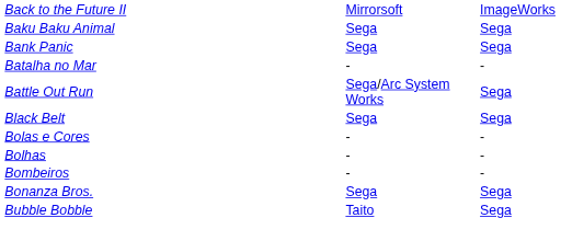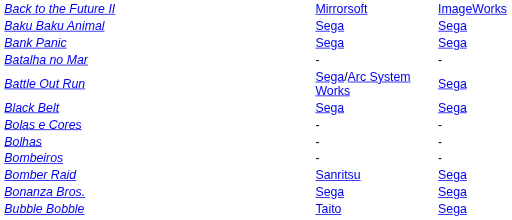 <table style="width:100%;">
 <tr>
 <td style="width:46%;"><em><a href='#'>Back to the Future II</a></em></td>
 <td style="width:18%;"><a href='#'>Mirrorsoft</a></td>
 <td style="width:18%;"><a href='#'>ImageWorks</a></td>
 <td style="width:18%;"></td>
 </tr>
 <tr>
 <td><em><a href='#'>Baku Baku Animal</a></em></td>
 <td><a href='#'>Sega</a></td>
 <td><a href='#'>Sega</a></td>
 <td></td>
 </tr>
 <tr>
 <td><em><a href='#'>Bank Panic</a></em></td>
 <td><a href='#'>Sega</a></td>
 <td><a href='#'>Sega</a></td>
 <td></td>
 </tr>
 <tr>
 <td><em><a href='#'>Batalha no Mar</a></em></td>
 <td>-</td>
 <td>-</td>
 <td></td>
 </tr>
 <tr>
 <td><em><a href='#'>Battle Out Run</a></em></td>
 <td><a href='#'>Sega</a>/<a href='#'>Arc System Works</a></td>
 <td><a href='#'>Sega</a></td>
 <td></td>
 </tr>
 <tr>
 <td><em><a href='#'>Black Belt</a></em></td>
 <td><a href='#'>Sega</a></td>
 <td><a href='#'>Sega</a></td>
 <td></td>
 </tr>
 <tr>
 <td><em><a href='#'>Bolas e Cores</a></em></td>
 <td>-</td>
 <td>-</td>
 <td></td>
 </tr>
 <tr>
 <td><em><a href='#'>Bolhas</a></em></td>
 <td>-</td>
 <td>-</td>
 <td></td>
 </tr>
 <tr>
 <td><em><a href='#'>Bombeiros</a></em></td>
 <td>-</td>
 <td>-</td>
 <td></td>
 </tr>
 <tr>
+<td><em><a href='#'>Bomber Raid</a></em></td>
+<td><a href='#'>Sanritsu</a></td>
+<td><a href='#'>Sega</a></td>
+<td></td>
+</tr>
+<tr>
 <td><em><a href='#'>Bonanza Bros.</a></em></td>
 <td><a href='#'>Sega</a></td>
 <td><a href='#'>Sega</a></td>
 <td></td>
 </tr>
 <tr>
 <td><em><a href='#'>Bubble Bobble</a></em></td>
 <td><a href='#'>Taito</a></td>
 <td><a href='#'>Sega</a></td>
 <td></td>
 </tr>
 </table>
